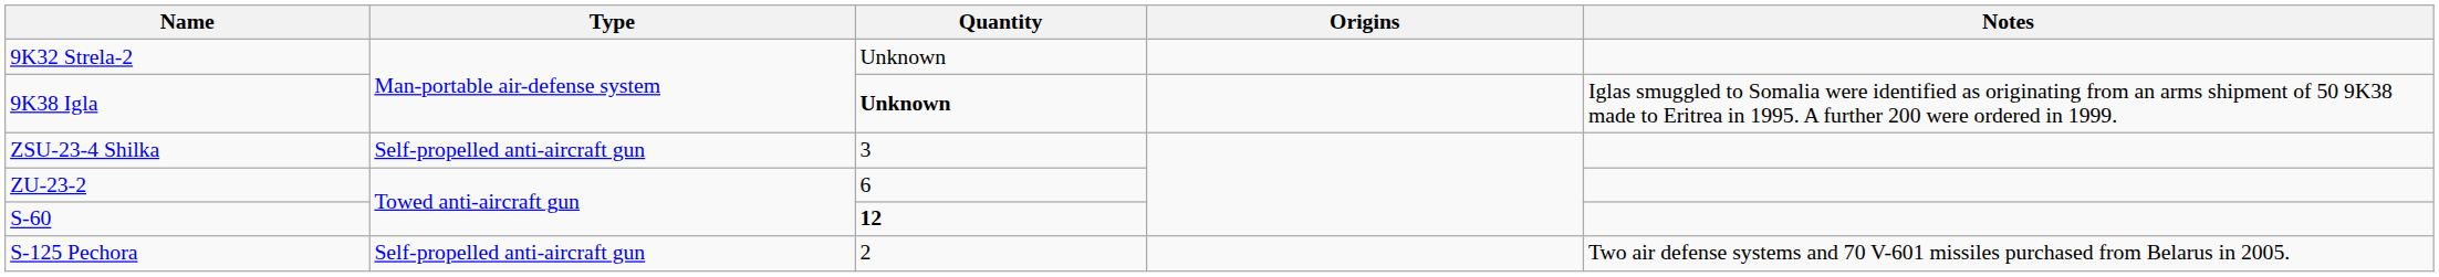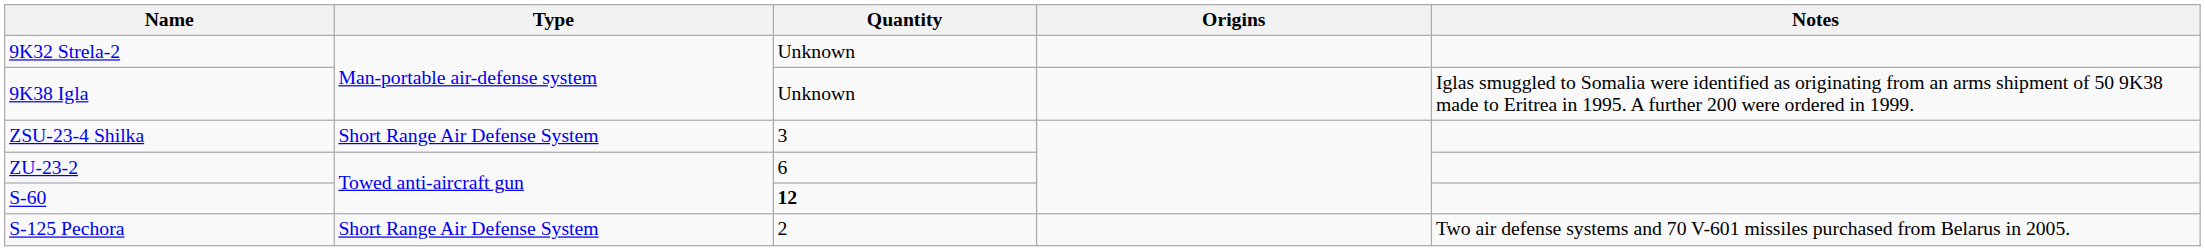 <table class="wikitable" style="width:90%;">
 <tr>
 <th style="width:15%;">Name</th>
 <th style="width:20%;">Type</th>
 <th style="width:12%;">Quantity</th>
 <th style="width:18%;">Origins</th>
 <th>Notes</th>
 </tr>
 <tr>
 <td><a href='#'>9K32 Strela-2</a></td>
 <td rowspan="2"><a href='#'>Man-portable air-defense system</a></td>
 <td>Unknown</td>
 <td></td>
 <td></td>
 </tr>
 <tr>
 <td><a href='#'>9K38 Igla</a></td>
-<td><strong>Unknown</strong></td>
+<td>Unknown</td>
 <td></td>
 <td>Iglas smuggled to Somalia were identified as originating from an arms shipment of 50 9K38 made to Eritrea in 1995. A further 200 were ordered in 1999.</td>
 </tr>
 <tr>
 <td><a href='#'>ZSU-23-4 Shilka</a></td>
-<td><a href='#'>Self-propelled anti-aircraft gun</a></td>
+<td><a href='#'>Short Range Air Defense System</a></td>
 <td>3</td>
 <td rowspan="3"></td>
 <td></td>
 </tr>
 <tr>
 <td><a href='#'>ZU-23-2</a></td>
 <td rowspan="2"><a href='#'>Towed anti-aircraft gun</a></td>
 <td>6</td>
 <td></td>
 </tr>
 <tr>
 <td><a href='#'>S-60</a></td>
 <td><strong>12</strong></td>
 <td></td>
 </tr>
 <tr>
 <td><a href='#'>S-125 Pechora</a></td>
-<td><a href='#'>Self-propelled anti-aircraft gun</a></td>
+<td><a href='#'>Short Range Air Defense System</a></td>
 <td>2</td>
 <td></td>
 <td>Two air defense systems and 70 V-601 missiles purchased from Belarus in 2005.</td>
 </tr>
 </table>
